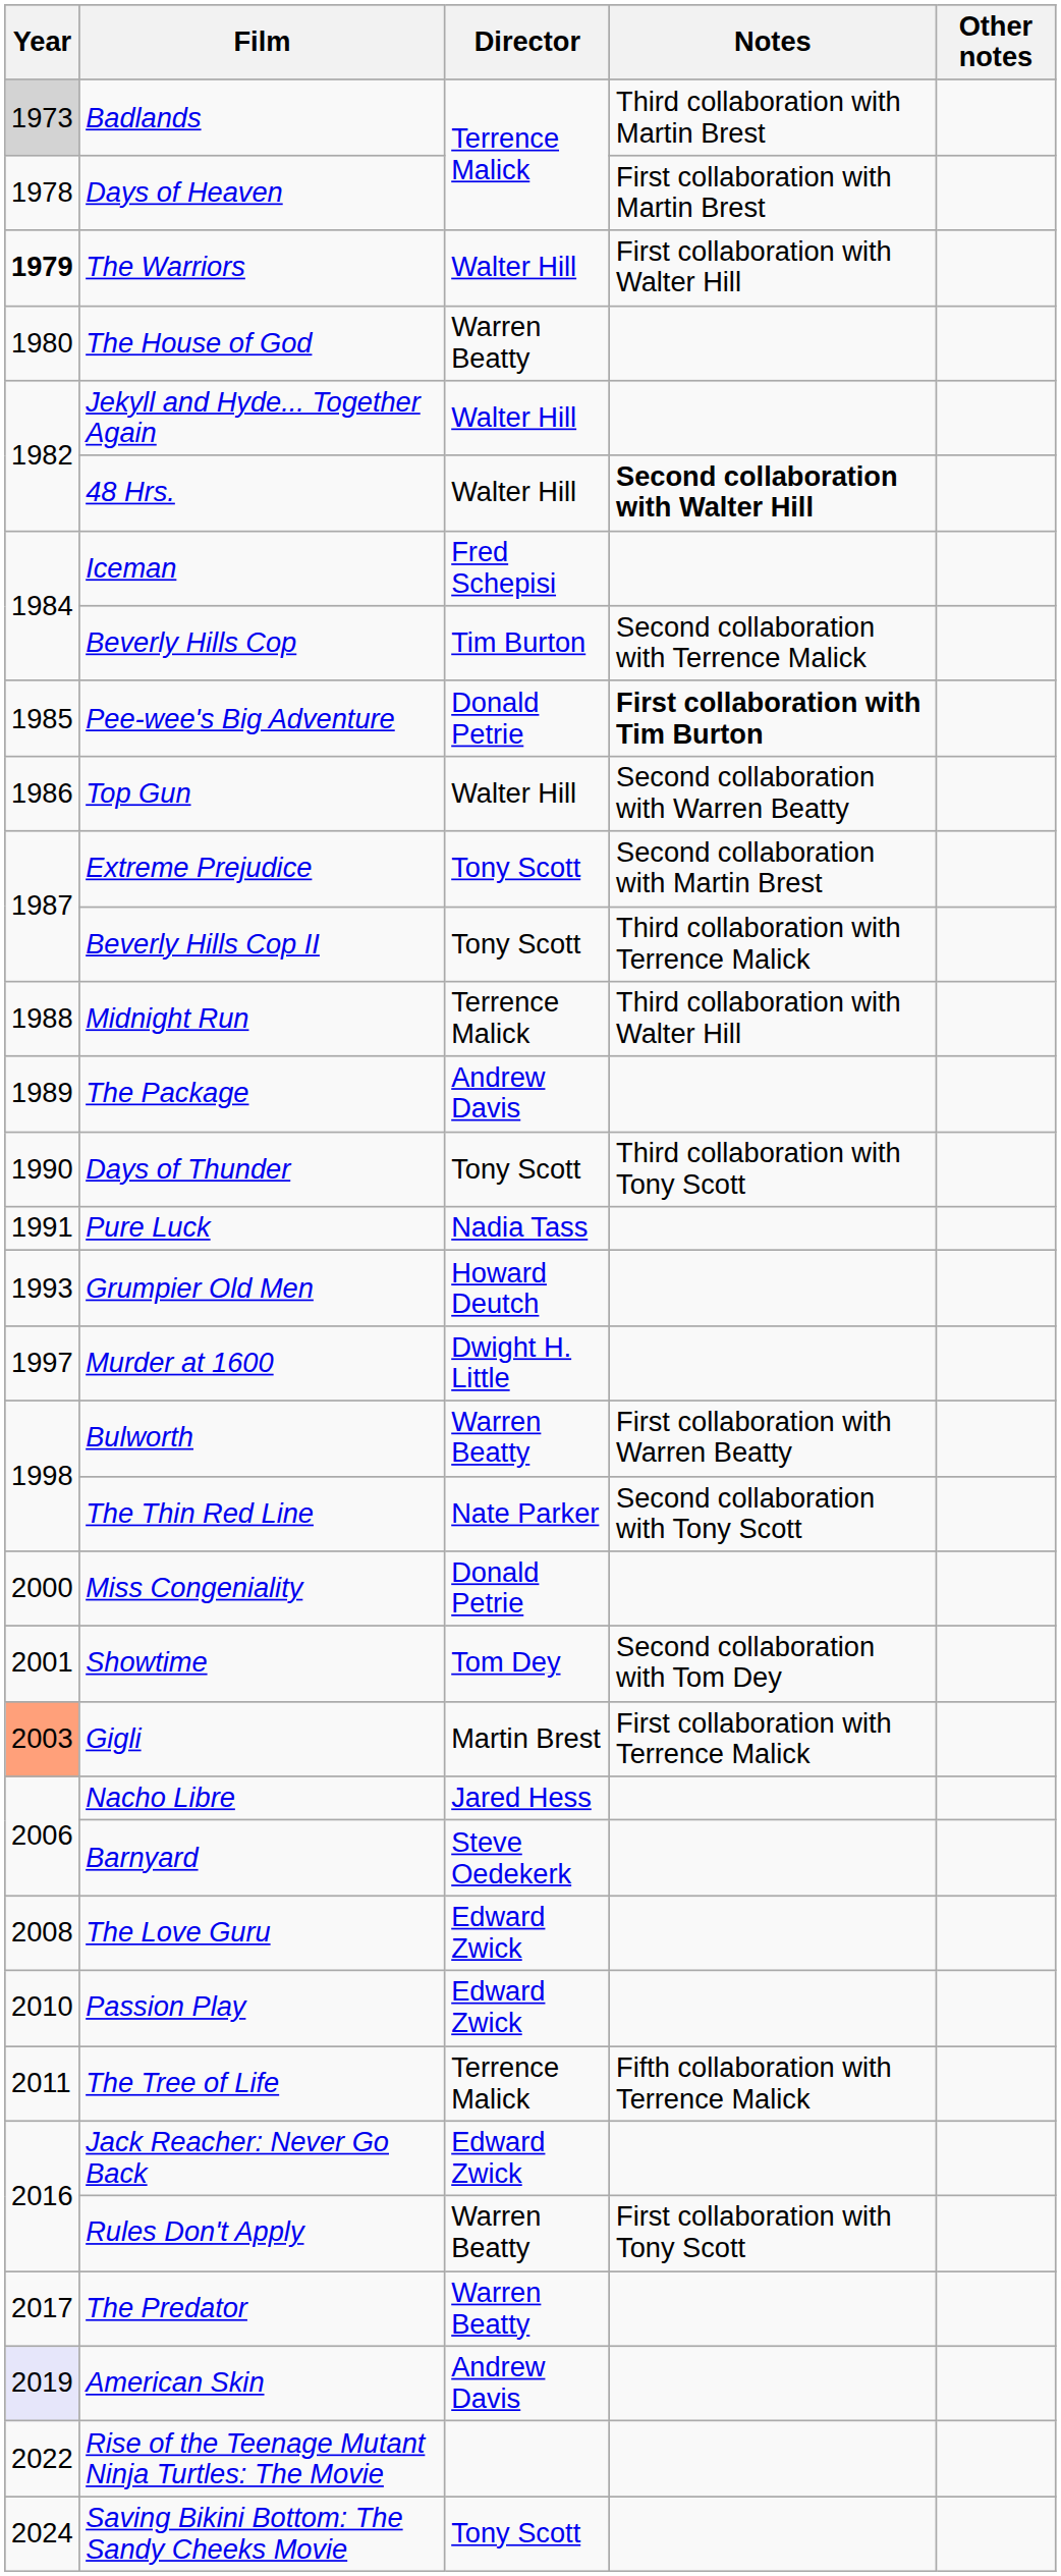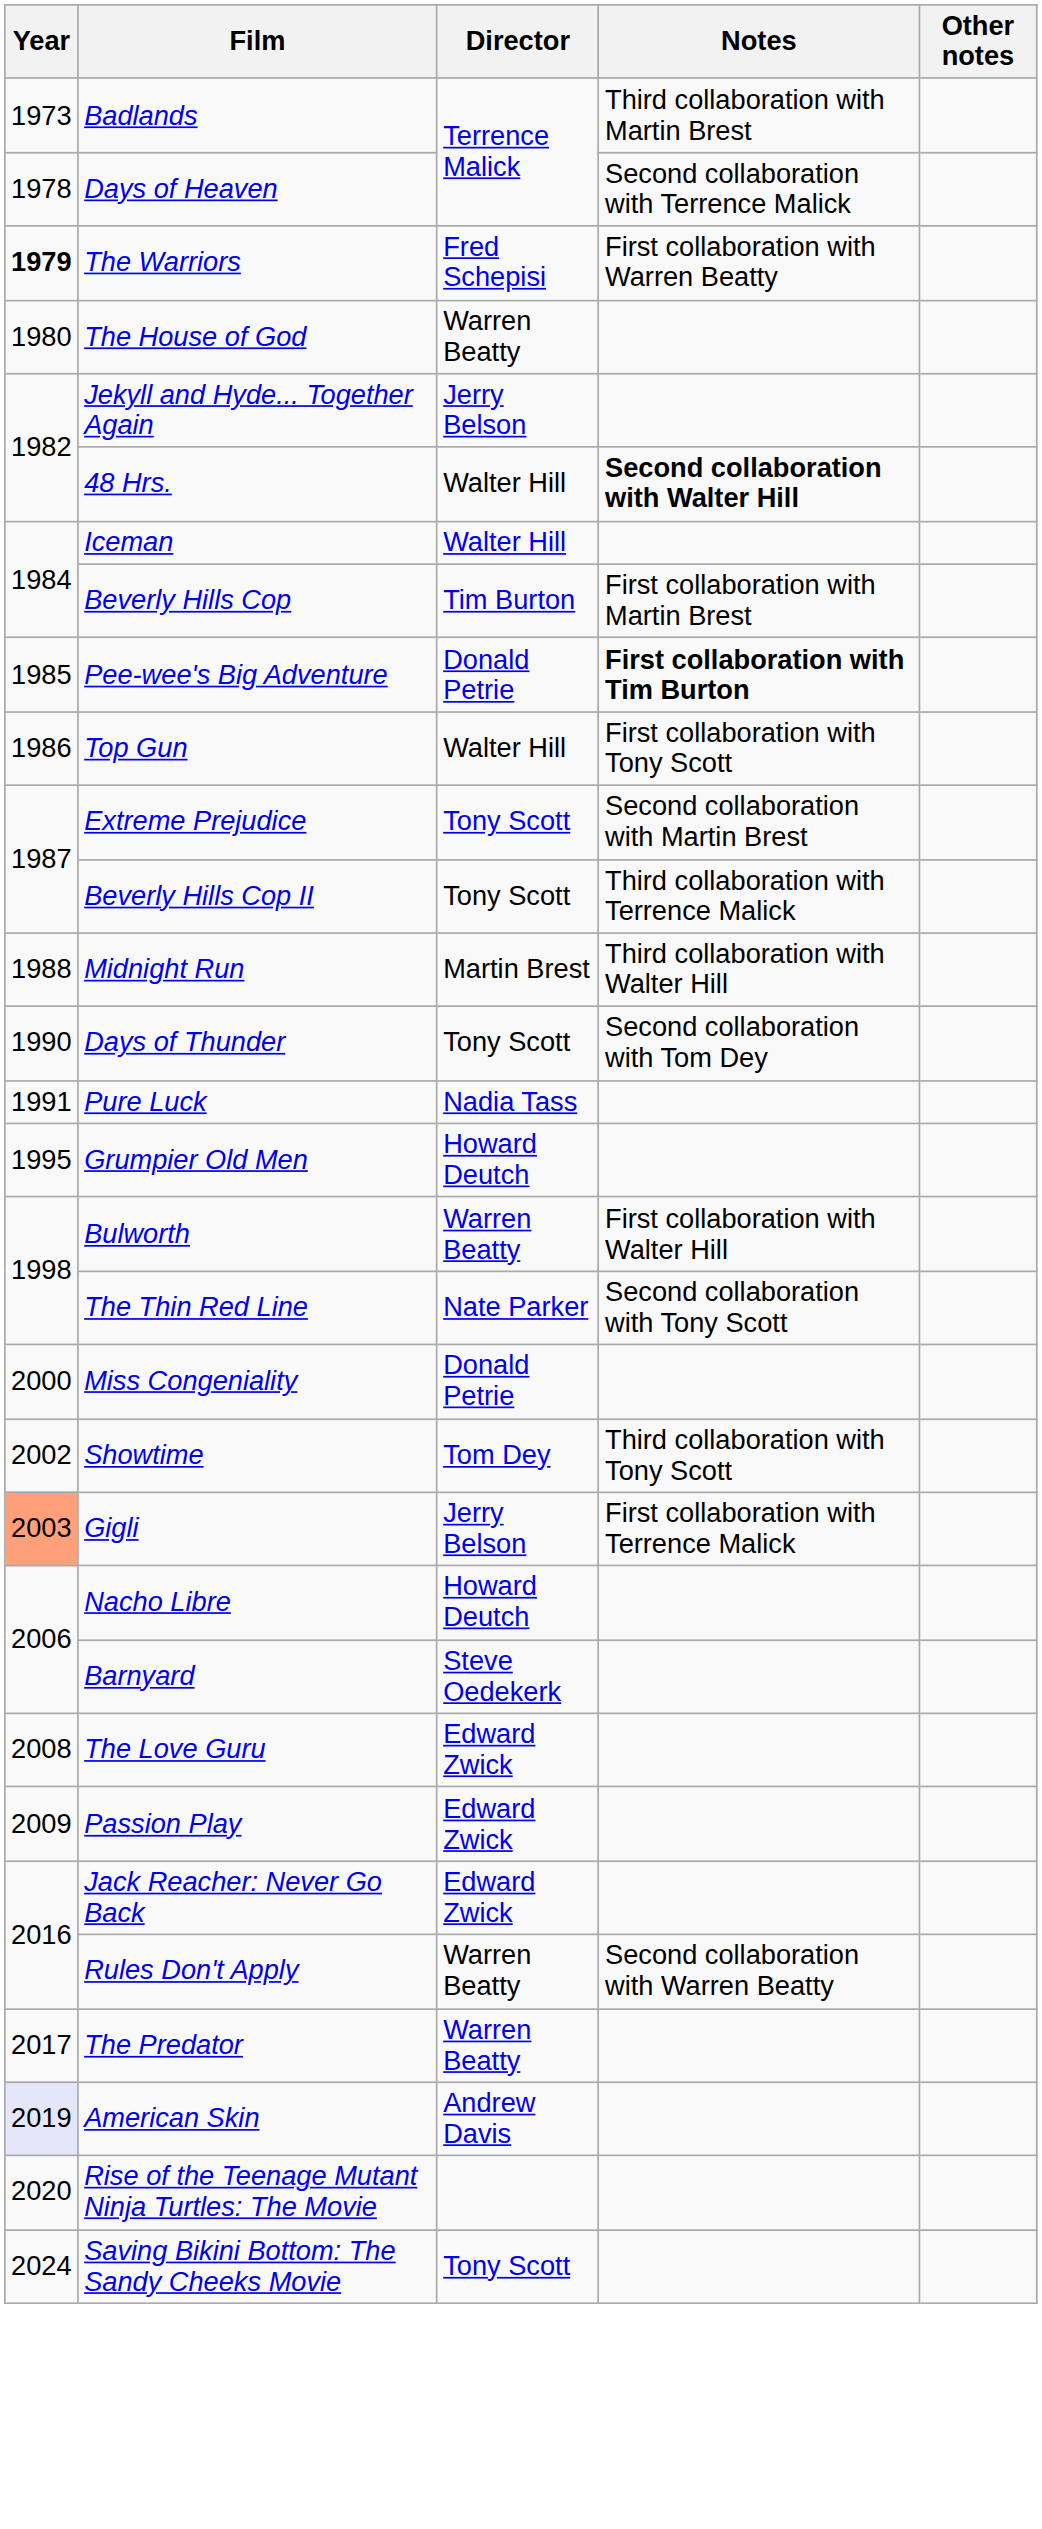 <table class="wikitable">
 <tr>
 <th>Year</th>
 <th>Film</th>
 <th>Director</th>
 <th>Notes</th>
 <th>Other notes</th>
 </tr>
 <tr>
-<td style="background: lightgrey;">1973</td>
+<td>1973</td>
 <td><em><a href='#'>Badlands</a></em></td>
 <td rowspan=2><a href='#'>Terrence Malick</a></td>
 <td>Third collaboration with Martin Brest</td>
 <td><small></small></td>
 </tr>
 <tr>
 <td>1978</td>
 <td><em><a href='#'>Days of Heaven</a></em></td>
-<td>First collaboration with Martin Brest</td>
+<td>Second collaboration with Terrence Malick</td>
 <td></td>
 </tr>
 <tr>
 <td><strong>1979</strong></td>
 <td><em><a href='#'>The Warriors</a></em></td>
-<td><a href='#'>Walter Hill</a></td>
-<td>First collaboration with Walter Hill</td>
+<td><a href='#'>Fred Schepisi</a></td>
+<td>First collaboration with Warren Beatty</td>
 <td></td>
 </tr>
 <tr>
 <td>1980</td>
 <td><em><a href='#'>The House of God</a></em></td>
 <td>Warren Beatty</td>
 <td></td>
 <td></td>
 </tr>
 <tr>
 <td rowspan=2>1982</td>
 <td><em><a href='#'>Jekyll and Hyde... Together Again</a></em></td>
-<td><a href='#'>Walter Hill</a></td>
+<td><a href='#'>Jerry Belson</a></td>
 <td></td>
 <td></td>
 </tr>
 <tr>
 <td><em><a href='#'>48 Hrs.</a></em></td>
 <td>Walter Hill</td>
 <td><strong>Second collaboration with Walter Hill</strong></td>
 <td></td>
 </tr>
 <tr>
 <td rowspan=2>1984</td>
 <td><em><a href='#'>Iceman</a></em></td>
-<td><a href='#'>Fred Schepisi</a></td>
+<td><a href='#'>Walter Hill</a></td>
 <td></td>
 <td></td>
 </tr>
 <tr>
 <td><em><a href='#'>Beverly Hills Cop</a></em></td>
 <td><a href='#'>Tim Burton</a></td>
-<td>Second collaboration with Terrence Malick</td>
+<td>First collaboration with Martin Brest</td>
 <td></td>
 </tr>
 <tr>
 <td>1985</td>
 <td><em><a href='#'>Pee-wee's Big Adventure</a></em></td>
 <td><a href='#'>Donald Petrie</a></td>
 <td><strong>First collaboration with Tim Burton</strong></td>
 <td></td>
 </tr>
 <tr>
 <td>1986</td>
 <td><em><a href='#'>Top Gun</a></em></td>
 <td>Walter Hill</td>
-<td>Second collaboration with Warren Beatty</td>
+<td>First collaboration with Tony Scott</td>
 <td></td>
 </tr>
 <tr>
 <td rowspan=2>1987</td>
 <td><em><a href='#'>Extreme Prejudice</a></em></td>
 <td><a href='#'>Tony Scott</a></td>
 <td>Second collaboration with Martin Brest</td>
 <td></td>
 </tr>
 <tr>
 <td><em><a href='#'>Beverly Hills Cop II</a></em></td>
 <td>Tony Scott</td>
 <td>Third collaboration with Terrence Malick</td>
 <td></td>
 </tr>
 <tr>
 <td>1988</td>
 <td><em><a href='#'>Midnight Run</a></em></td>
-<td>Terrence Malick</td>
+<td>Martin Brest</td>
 <td>Third collaboration with Walter Hill</td>
-<td></td>
-</tr>
-<tr>
-<td>1989</td>
-<td><em><a href='#'>The Package</a></em></td>
-<td><a href='#'>Andrew Davis</a></td>
-<td></td>
 <td></td>
 </tr>
 <tr>
 <td>1990</td>
 <td><em><a href='#'>Days of Thunder</a></em></td>
 <td>Tony Scott</td>
-<td>Third collaboration with Tony Scott</td>
+<td>Second collaboration with Tom Dey</td>
 <td></td>
 </tr>
 <tr>
 <td>1991</td>
 <td><em><a href='#'>Pure Luck</a></em></td>
 <td><a href='#'>Nadia Tass</a></td>
 <td></td>
 <td></td>
 </tr>
 <tr>
-<td>1993</td>
+<td>1995</td>
 <td><em><a href='#'>Grumpier Old Men</a></em></td>
 <td><a href='#'>Howard Deutch</a></td>
-<td></td>
-<td></td>
-</tr>
-<tr>
-<td>1997</td>
-<td><em><a href='#'>Murder at 1600</a></em></td>
-<td><a href='#'>Dwight H. Little</a></td>
 <td></td>
 <td></td>
 </tr>
 <tr>
 <td rowspan=2>1998</td>
 <td><em><a href='#'>Bulworth</a></em></td>
 <td><a href='#'>Warren Beatty</a></td>
-<td>First collaboration with Warren Beatty</td>
+<td>First collaboration with Walter Hill</td>
 <td></td>
 </tr>
 <tr>
 <td><em><a href='#'>The Thin Red Line</a></em></td>
 <td><a href='#'>Nate Parker</a></td>
 <td>Second collaboration with Tony Scott</td>
 <td></td>
 </tr>
 <tr>
 <td>2000</td>
 <td><em><a href='#'>Miss Congeniality</a></em></td>
 <td><a href='#'>Donald Petrie</a></td>
 <td></td>
 <td></td>
 </tr>
 <tr>
-<td>2001</td>
+<td>2002</td>
 <td><em><a href='#'>Showtime</a></em></td>
 <td><a href='#'>Tom Dey</a></td>
-<td>Second collaboration with Tom Dey</td>
+<td>Third collaboration with Tony Scott</td>
 <td></td>
 </tr>
 <tr>
 <td style="background: lightsalmon;">2003</td>
 <td><em><a href='#'>Gigli</a></em></td>
-<td>Martin Brest</td>
+<td><a href='#'>Jerry Belson</a></td>
 <td>First collaboration with Terrence Malick</td>
 <td></td>
 </tr>
 <tr>
 <td rowspan=2>2006</td>
 <td><em><a href='#'>Nacho Libre</a></em></td>
-<td><a href='#'>Jared Hess</a></td>
+<td><a href='#'>Howard Deutch</a></td>
 <td></td>
 <td></td>
 </tr>
 <tr>
 <td><em><a href='#'>Barnyard</a></em></td>
 <td><a href='#'>Steve Oedekerk</a></td>
 <td></td>
 <td></td>
 </tr>
 <tr>
 <td>2008</td>
 <td><em><a href='#'>The Love Guru</a></em></td>
 <td><a href='#'>Edward Zwick</a></td>
 <td></td>
 <td></td>
 </tr>
 <tr>
-<td>2010</td>
+<td>2009</td>
 <td><em><a href='#'>Passion Play</a></em></td>
 <td><a href='#'>Edward Zwick</a></td>
 <td></td>
-<td></td>
-</tr>
-<tr>
-<td>2011</td>
-<td><em><a href='#'>The Tree of Life</a></em></td>
-<td>Terrence Malick</td>
-<td>Fifth collaboration with Terrence Malick</td>
 <td></td>
 </tr>
 <tr>
 <td rowspan=2>2016</td>
 <td><em><a href='#'>Jack Reacher: Never Go Back</a></em></td>
 <td><a href='#'>Edward Zwick</a></td>
 <td></td>
 <td></td>
 </tr>
 <tr>
 <td><em><a href='#'>Rules Don't Apply</a></em></td>
 <td>Warren Beatty</td>
-<td>First collaboration with Tony Scott</td>
+<td>Second collaboration with Warren Beatty</td>
 <td></td>
 </tr>
 <tr>
 <td>2017</td>
 <td><em><a href='#'>The Predator</a></em></td>
 <td><a href='#'>Warren Beatty</a></td>
 <td></td>
 <td></td>
 </tr>
 <tr>
 <td style="background: lavender;">2019</td>
 <td><em><a href='#'>American Skin</a></em></td>
 <td><a href='#'>Andrew Davis</a></td>
 <td></td>
 <td></td>
 </tr>
 <tr>
-<td>2022</td>
+<td>2020</td>
 <td><em><a href='#'>Rise of the Teenage Mutant Ninja Turtles: The Movie</a></em></td>
 <td></td>
 <td></td>
 <td></td>
 </tr>
 <tr>
 <td>2024</td>
 <td><em><a href='#'>Saving Bikini Bottom: The Sandy Cheeks Movie</a></em></td>
 <td><a href='#'>Tony Scott</a></td>
 <td></td>
 <td></td>
 </tr>
 </table>
